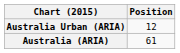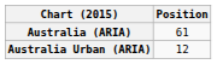 <table class="wikitable sortable plainrowheaders" style="text-align:center">
 <tr>
 <th scope="col">Chart (2015)</th>
 <th scope="col">Position</th>
 </tr>
 <tr>
+<th scope="row">Australia (ARIA)</th>
+<td>61</td>
+</tr>
+<tr>
 <th scope="row">Australia Urban (ARIA)</th>
 <td align="center">12</td>
 </tr>
-<tr>
-<th scope="row">Australia (ARIA)</th>
-<td>61</td>
-</tr>
 </table>
